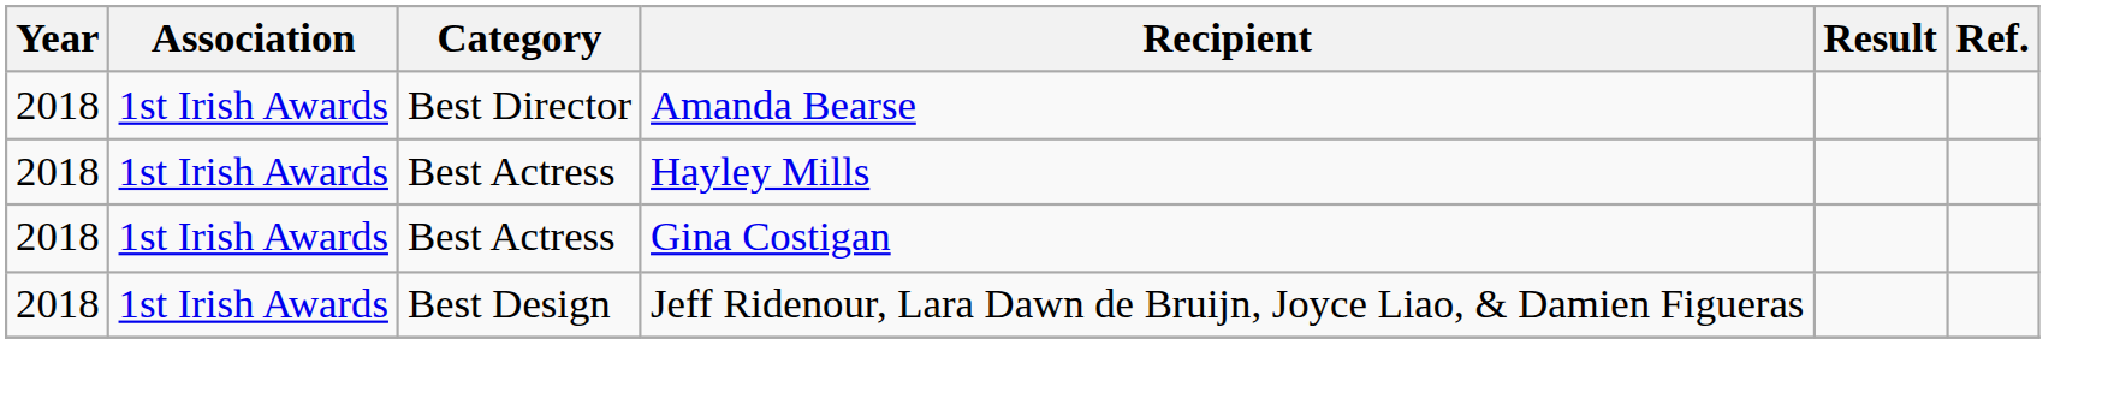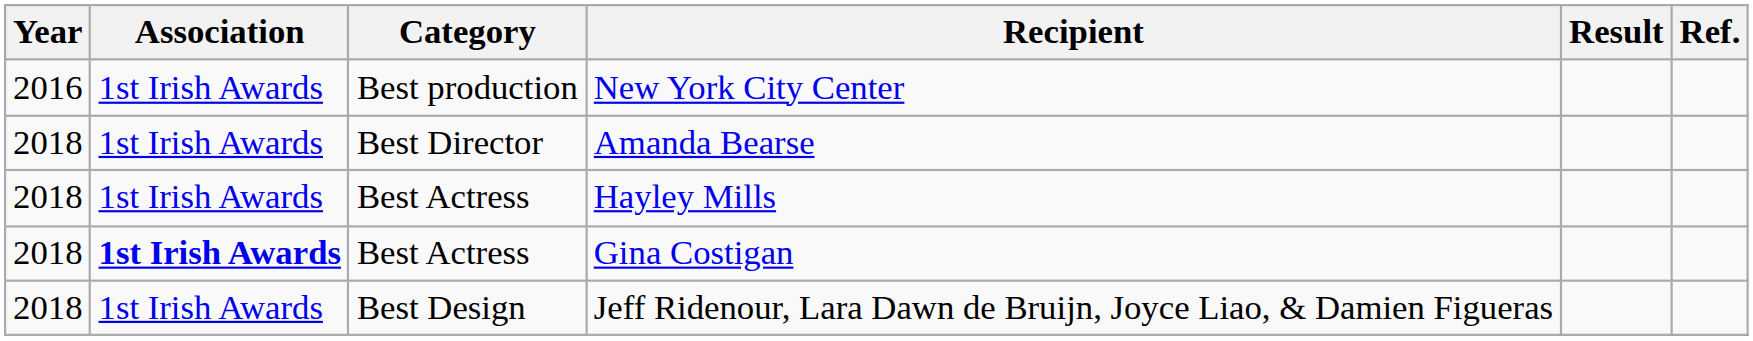 <table class="wikitable sortable">
 <tr>
 <th>Year</th>
 <th>Association</th>
 <th>Category</th>
 <th>Recipient</th>
 <th>Result</th>
 <th class=unsortable>Ref.</th>
+</tr>
+<tr>
+<td>2016</td>
+<td><a href='#'>1st Irish Awards</a></td>
+<td>Best production</td>
+<td><a href='#'>New York City Center</a></td>
+<td></td>
+<td></td>
 </tr>
 <tr>
 <td>2018</td>
 <td><a href='#'>1st Irish Awards</a></td>
 <td>Best Director</td>
 <td><a href='#'>Amanda Bearse</a></td>
 <td></td>
 <td></td>
 </tr>
 <tr>
 <td>2018</td>
 <td><a href='#'>1st Irish Awards</a></td>
 <td>Best Actress</td>
 <td><a href='#'>Hayley Mills</a></td>
 <td></td>
 <td></td>
 </tr>
 <tr>
 <td>2018</td>
-<td><a href='#'>1st Irish Awards</a></td>
+<td><strong><a href='#'>1st Irish Awards</a></strong></td>
 <td>Best Actress</td>
 <td><a href='#'>Gina Costigan</a></td>
 <td></td>
 <td></td>
 </tr>
 <tr>
 <td>2018</td>
 <td><a href='#'>1st Irish Awards</a></td>
 <td>Best Design</td>
 <td>Jeff Ridenour, Lara Dawn de Bruijn, Joyce Liao, & Damien Figueras</td>
 <td></td>
 <td></td>
 </tr>
 <tr>
 </tr>
 </table>
